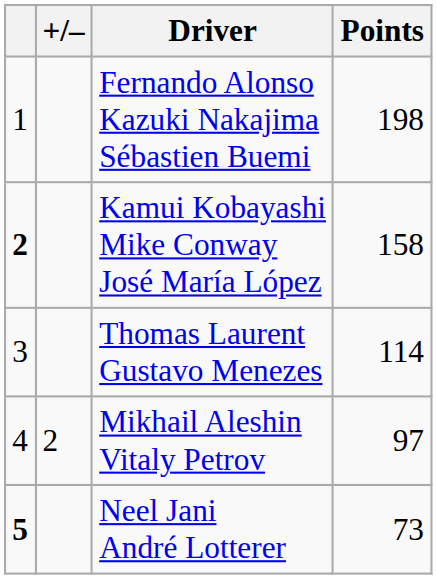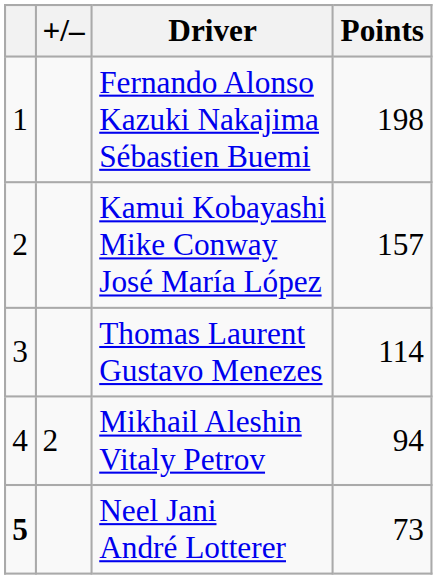 <table class="wikitable" style="font-size: 95%;">
 <tr>
 <th scope="col"></th>
 <th scope="col">+/–</th>
 <th scope="col">Driver</th>
 <th scope="col">Points</th>
 </tr>
 <tr>
 <td align="center">1</td>
 <td align="left"></td>
 <td> <a href='#'>Fernando Alonso</a><br> <a href='#'>Kazuki Nakajima</a><br> <a href='#'>Sébastien Buemi</a></td>
 <td align="right">198</td>
 </tr>
 <tr>
-<td align="center"><strong>2</strong></td>
+<td align="center">2</td>
 <td align="left"></td>
 <td> <a href='#'>Kamui Kobayashi</a><br> <a href='#'>Mike Conway</a><br> <a href='#'>José María López</a></td>
-<td align="right">158</td>
+<td align="right">157</td>
 </tr>
 <tr>
 <td align="center">3</td>
 <td align="left"></td>
 <td> <a href='#'>Thomas Laurent</a><br> <a href='#'>Gustavo Menezes</a></td>
 <td align="right">114</td>
 </tr>
 <tr>
 <td align="center">4</td>
 <td align="left"> 2</td>
 <td> <a href='#'>Mikhail Aleshin</a><br> <a href='#'>Vitaly Petrov</a></td>
-<td align="right">97</td>
+<td align="right">94</td>
 </tr>
 <tr>
 <td align="center"><strong>5</strong></td>
 <td align="left"></td>
 <td> <a href='#'>Neel Jani</a><br> <a href='#'>André Lotterer</a></td>
 <td align="right">73</td>
 </tr>
 </table>
